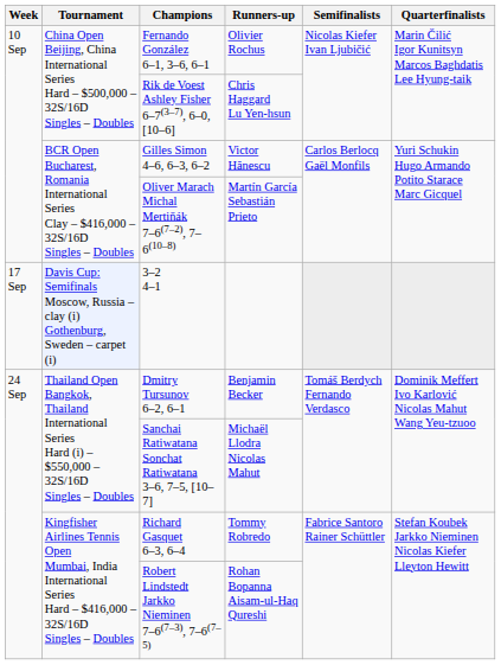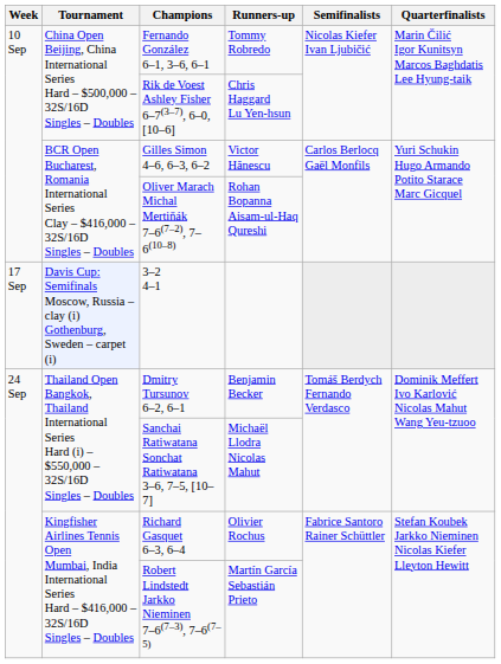 <table class=wikitable style=font-size:95%>
 <tr>
 <th style="width:48px;">Week</th>
 <th style="width:250px;">Tournament</th>
 <th style="width:200px;">Champions</th>
 <th style="width:200px;">Runners-up</th>
 <th style="width:190px;">Semifinalists</th>
 <th style="width:190px;">Quarterfinalists</th>
 </tr>
 <tr valign=top>
 <td rowspan=4>10 Sep</td>
 <td rowspan=2><a href='#'>China Open</a><br>  <a href='#'>Beijing</a>, China<br>International Series<br>Hard – $500,000 – 32S/16D<br><a href='#'>Singles</a> – <a href='#'>Doubles</a></td>
 <td> <a href='#'>Fernando González</a> <br>6–1, 3–6, 6–1</td>
-<td> <a href='#'>Olivier Rochus</a></td>
+<td> <a href='#'>Tommy Robredo</a></td>
 <td rowspan=2> <a href='#'>Nicolas Kiefer</a><br> <a href='#'>Ivan Ljubičić</a></td>
 <td rowspan=2> <a href='#'>Marin Čilić</a><br> <a href='#'>Igor Kunitsyn</a><br> <a href='#'>Marcos Baghdatis</a><br> <a href='#'>Lee Hyung-taik</a></td>
 </tr>
 <tr valign=top>
 <td> <a href='#'>Rik de Voest</a><br> <a href='#'>Ashley Fisher</a><br>6–7<sup>(3–7)</sup>, 6–0, [10–6]</td>
 <td> <a href='#'>Chris Haggard</a><br> <a href='#'>Lu Yen-hsun</a></td>
 </tr>
 <tr valign=top>
 <td rowspan=2><a href='#'>BCR Open</a><br>  <a href='#'>Bucharest</a>, <a href='#'>Romania</a><br>International Series<br>Clay – $416,000 – 32S/16D<br><a href='#'>Singles</a> – <a href='#'>Doubles</a></td>
 <td> <a href='#'>Gilles Simon</a><br>4–6, 6–3, 6–2</td>
 <td> <a href='#'>Victor Hănescu</a></td>
 <td rowspan=2> <a href='#'>Carlos Berlocq</a><br> <a href='#'>Gaël Monfils</a></td>
 <td rowspan=2> <a href='#'>Yuri Schukin</a><br> <a href='#'>Hugo Armando</a><br> <a href='#'>Potito Starace</a><br> <a href='#'>Marc Gicquel</a></td>
 </tr>
 <tr valign=top>
 <td> <a href='#'>Oliver Marach</a><br> <a href='#'>Michal Mertiňák</a><br>7–6<sup>(7–2)</sup>, 7–6<sup>(10–8)</sup></td>
-<td> <a href='#'>Martín García</a><br> <a href='#'>Sebastián Prieto</a></td>
+<td> <a href='#'>Rohan Bopanna</a><br> <a href='#'>Aisam-ul-Haq Qureshi</a></td>
 </tr>
 <tr valign=top>
 <td rowspan=1>17 Sep</td>
 <td bgcolor=#ECF2FF rowspan=1><a href='#'>Davis Cup: Semifinals</a><br> Moscow, Russia – clay (i)<br>  <a href='#'>Gothenburg</a>, Sweden – carpet (i)</td>
 <td> 3–2<br> 4–1</td>
 <td><br></td>
 <td bgcolor="#ededed"></td>
 <td bgcolor="#ededed"></td>
 </tr>
 <tr valign=top>
 <td rowspan=4>24 Sep</td>
 <td rowspan=2><a href='#'>Thailand Open</a><br>  <a href='#'>Bangkok</a>, <a href='#'>Thailand</a><br>International Series<br>Hard (i) – $550,000 – 32S/16D<br><a href='#'>Singles</a> – <a href='#'>Doubles</a></td>
 <td> <a href='#'>Dmitry Tursunov</a><br>6–2, 6–1</td>
 <td> <a href='#'>Benjamin Becker</a></td>
 <td rowspan=2> <a href='#'>Tomáš Berdych</a><br> <a href='#'>Fernando Verdasco</a></td>
 <td rowspan=2> <a href='#'>Dominik Meffert</a><br> <a href='#'>Ivo Karlović</a><br> <a href='#'>Nicolas Mahut</a><br> <a href='#'>Wang Yeu-tzuoo</a></td>
 </tr>
 <tr valign=top>
 <td> <a href='#'>Sanchai Ratiwatana</a><br> <a href='#'>Sonchat Ratiwatana</a><br>3–6, 7–5, [10–7]</td>
 <td> <a href='#'>Michaël Llodra</a><br> <a href='#'>Nicolas Mahut</a></td>
 </tr>
 <tr valign=top>
 <td rowspan=2><a href='#'>Kingfisher Airlines Tennis Open</a><br>  <a href='#'>Mumbai</a>, India<br>International Series<br>Hard – $416,000 – 32S/16D<br><a href='#'>Singles</a> – <a href='#'>Doubles</a></td>
 <td> <a href='#'>Richard Gasquet</a><br>6–3, 6–4</td>
-<td> <a href='#'>Tommy Robredo</a></td>
+<td> <a href='#'>Olivier Rochus</a></td>
 <td rowspan=2> <a href='#'>Fabrice Santoro</a><br>  <a href='#'>Rainer Schüttler</a></td>
 <td rowspan=2> <a href='#'>Stefan Koubek</a><br> <a href='#'>Jarkko Nieminen</a><br> <a href='#'>Nicolas Kiefer</a><br> <a href='#'>Lleyton Hewitt</a></td>
 </tr>
 <tr valign=top>
 <td> <a href='#'>Robert Lindstedt</a><br>  <a href='#'>Jarkko Nieminen</a><br>7–6<sup>(7–3)</sup>, 7–6<sup>(7–5)</sup></td>
-<td> <a href='#'>Rohan Bopanna</a><br> <a href='#'>Aisam-ul-Haq Qureshi</a></td>
+<td> <a href='#'>Martín García</a><br> <a href='#'>Sebastián Prieto</a></td>
 </tr>
 </table>
